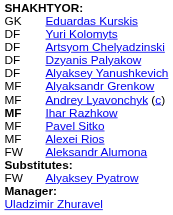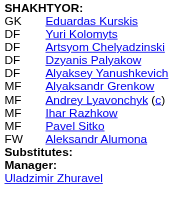 <table style="font-size: 90%" cellspacing="0" cellpadding="0" align=center>
 <tr>
 <td colspan="4"><strong>SHAKHTYOR:</strong></td>
 </tr>
 <tr>
 <th width=25></th>
 <th width=25></th>
 </tr>
 <tr>
 <td>GK</td>
 <td></td>
 <td> <a href='#'>Eduardas Kurskis</a></td>
 </tr>
 <tr>
 <td>DF</td>
 <td></td>
 <td> <a href='#'>Yuri Kolomyts</a></td>
 </tr>
 <tr>
 <td>DF</td>
 <td></td>
 <td> <a href='#'>Artsyom Chelyadzinski</a></td>
 <td></td>
 </tr>
 <tr>
 <td>DF</td>
 <td></td>
 <td> <a href='#'>Dzyanis Palyakow</a></td>
 </tr>
 <tr>
 <td>DF</td>
 <td></td>
 <td> <a href='#'>Alyaksey Yanushkevich</a></td>
 </tr>
 <tr>
 <td>MF</td>
 <td></td>
 <td> <a href='#'>Alyaksandr Grenkow</a></td>
 </tr>
 <tr>
 <td>MF</td>
 <td></td>
 <td> <a href='#'>Andrey Lyavonchyk</a> (<a href='#'>c</a>)</td>
 </tr>
 <tr>
-<td><strong>MF</strong></td>
+<td>MF</td>
 <td></td>
 <td> <a href='#'>Ihar Razhkow</a></td>
 <td></td>
 </tr>
 <tr>
 <td>MF</td>
 <td></td>
 <td> <a href='#'>Pavel Sitko</a></td>
 <td></td>
 </tr>
 <tr>
-<td>MF</td>
-<td></td>
-<td> <a href='#'>Alexei Rios</a></td>
-<td></td>
-<td></td>
-</tr>
-<tr>
 <td>FW</td>
 <td></td>
 <td> <a href='#'>Aleksandr Alumona</a></td>
 </tr>
 <tr>
 <td colspan=3><strong>Substitutes:</strong></td>
 </tr>
 <tr>
-<td>FW</td>
-<td></td>
-<td> <a href='#'>Alyaksey Pyatrow</a></td>
-<td></td>
-<td></td>
-</tr>
-<tr>
 <td colspan=3><strong>Manager:</strong></td>
 </tr>
 <tr>
 <td colspan=4> <a href='#'>Uladzimir Zhuravel</a></td>
 </tr>
 </table>
